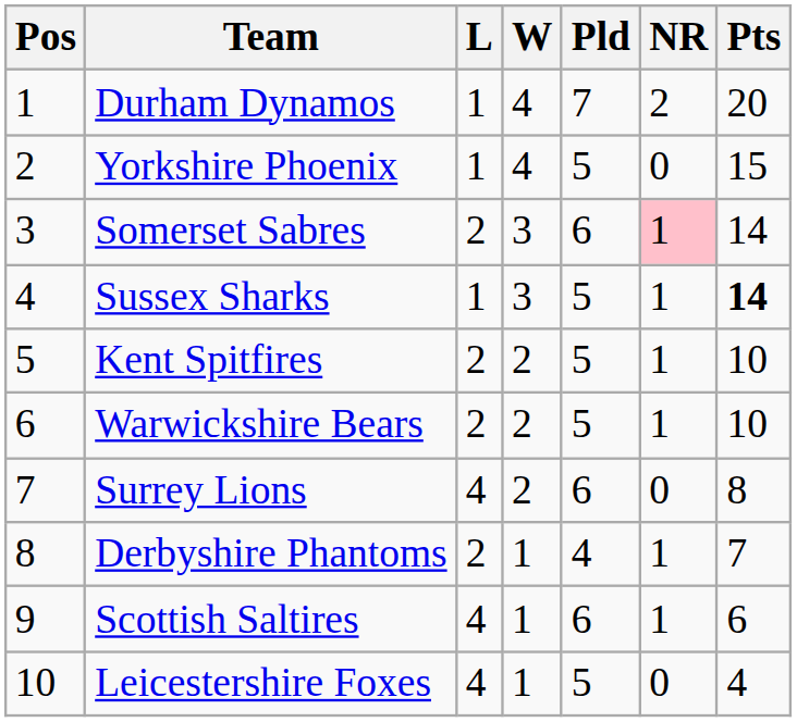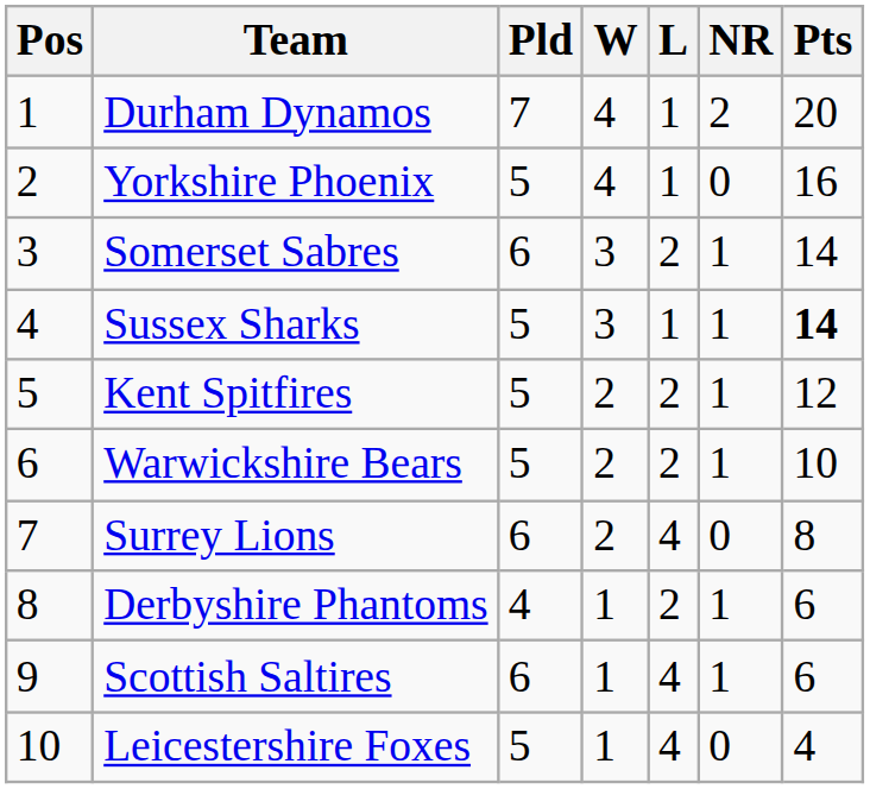 <table class="wikitable">
 <tr>
 <th>Pos</th>
 <th>Team</th>
+<th>Pld</th>
+<th>W</th>
 <th>L</th>
-<th>W</th>
-<th>Pld</th>
 <th>NR</th>
 <th>Pts</th>
 </tr>
 <tr>
 <td>1</td>
 <td><a href='#'>Durham Dynamos</a></td>
+<td>7</td>
+<td>4</td>
 <td>1</td>
-<td>4</td>
-<td>7</td>
 <td>2</td>
 <td>20</td>
 </tr>
 <tr>
 <td>2</td>
 <td><a href='#'>Yorkshire Phoenix</a></td>
+<td>5</td>
+<td>4</td>
 <td>1</td>
-<td>4</td>
-<td>5</td>
 <td>0</td>
-<td>15</td>
+<td>16</td>
 </tr>
 <tr>
 <td>3</td>
 <td><a href='#'>Somerset Sabres</a></td>
+<td>6</td>
+<td>3</td>
 <td>2</td>
-<td>3</td>
-<td>6</td>
-<td style="background: pink;">1</td>
+<td>1</td>
 <td>14</td>
 </tr>
 <tr>
 <td>4</td>
 <td><a href='#'>Sussex Sharks</a></td>
+<td>5</td>
+<td>3</td>
 <td>1</td>
-<td>3</td>
-<td>5</td>
 <td>1</td>
 <td><strong>14</strong></td>
 </tr>
 <tr>
 <td>5</td>
 <td><a href='#'>Kent Spitfires</a></td>
+<td>5</td>
 <td>2</td>
 <td>2</td>
-<td>5</td>
 <td>1</td>
-<td>10</td>
+<td>12</td>
 </tr>
 <tr>
 <td>6</td>
 <td><a href='#'>Warwickshire Bears</a></td>
+<td>5</td>
 <td>2</td>
 <td>2</td>
-<td>5</td>
 <td>1</td>
 <td>10</td>
 </tr>
 <tr>
 <td>7</td>
 <td><a href='#'>Surrey Lions</a></td>
+<td>6</td>
+<td>2</td>
 <td>4</td>
-<td>2</td>
-<td>6</td>
 <td>0</td>
 <td>8</td>
 </tr>
 <tr>
 <td>8</td>
 <td><a href='#'>Derbyshire Phantoms</a></td>
+<td>4</td>
+<td>1</td>
 <td>2</td>
 <td>1</td>
-<td>4</td>
-<td>1</td>
-<td>7</td>
+<td>6</td>
 </tr>
 <tr>
 <td>9</td>
 <td><a href='#'>Scottish Saltires</a></td>
+<td>6</td>
+<td>1</td>
 <td>4</td>
-<td>1</td>
-<td>6</td>
 <td>1</td>
 <td>6</td>
 </tr>
 <tr>
 <td>10</td>
 <td><a href='#'>Leicestershire Foxes</a></td>
+<td>5</td>
+<td>1</td>
 <td>4</td>
-<td>1</td>
-<td>5</td>
 <td>0</td>
 <td>4</td>
 </tr>
 </table>
